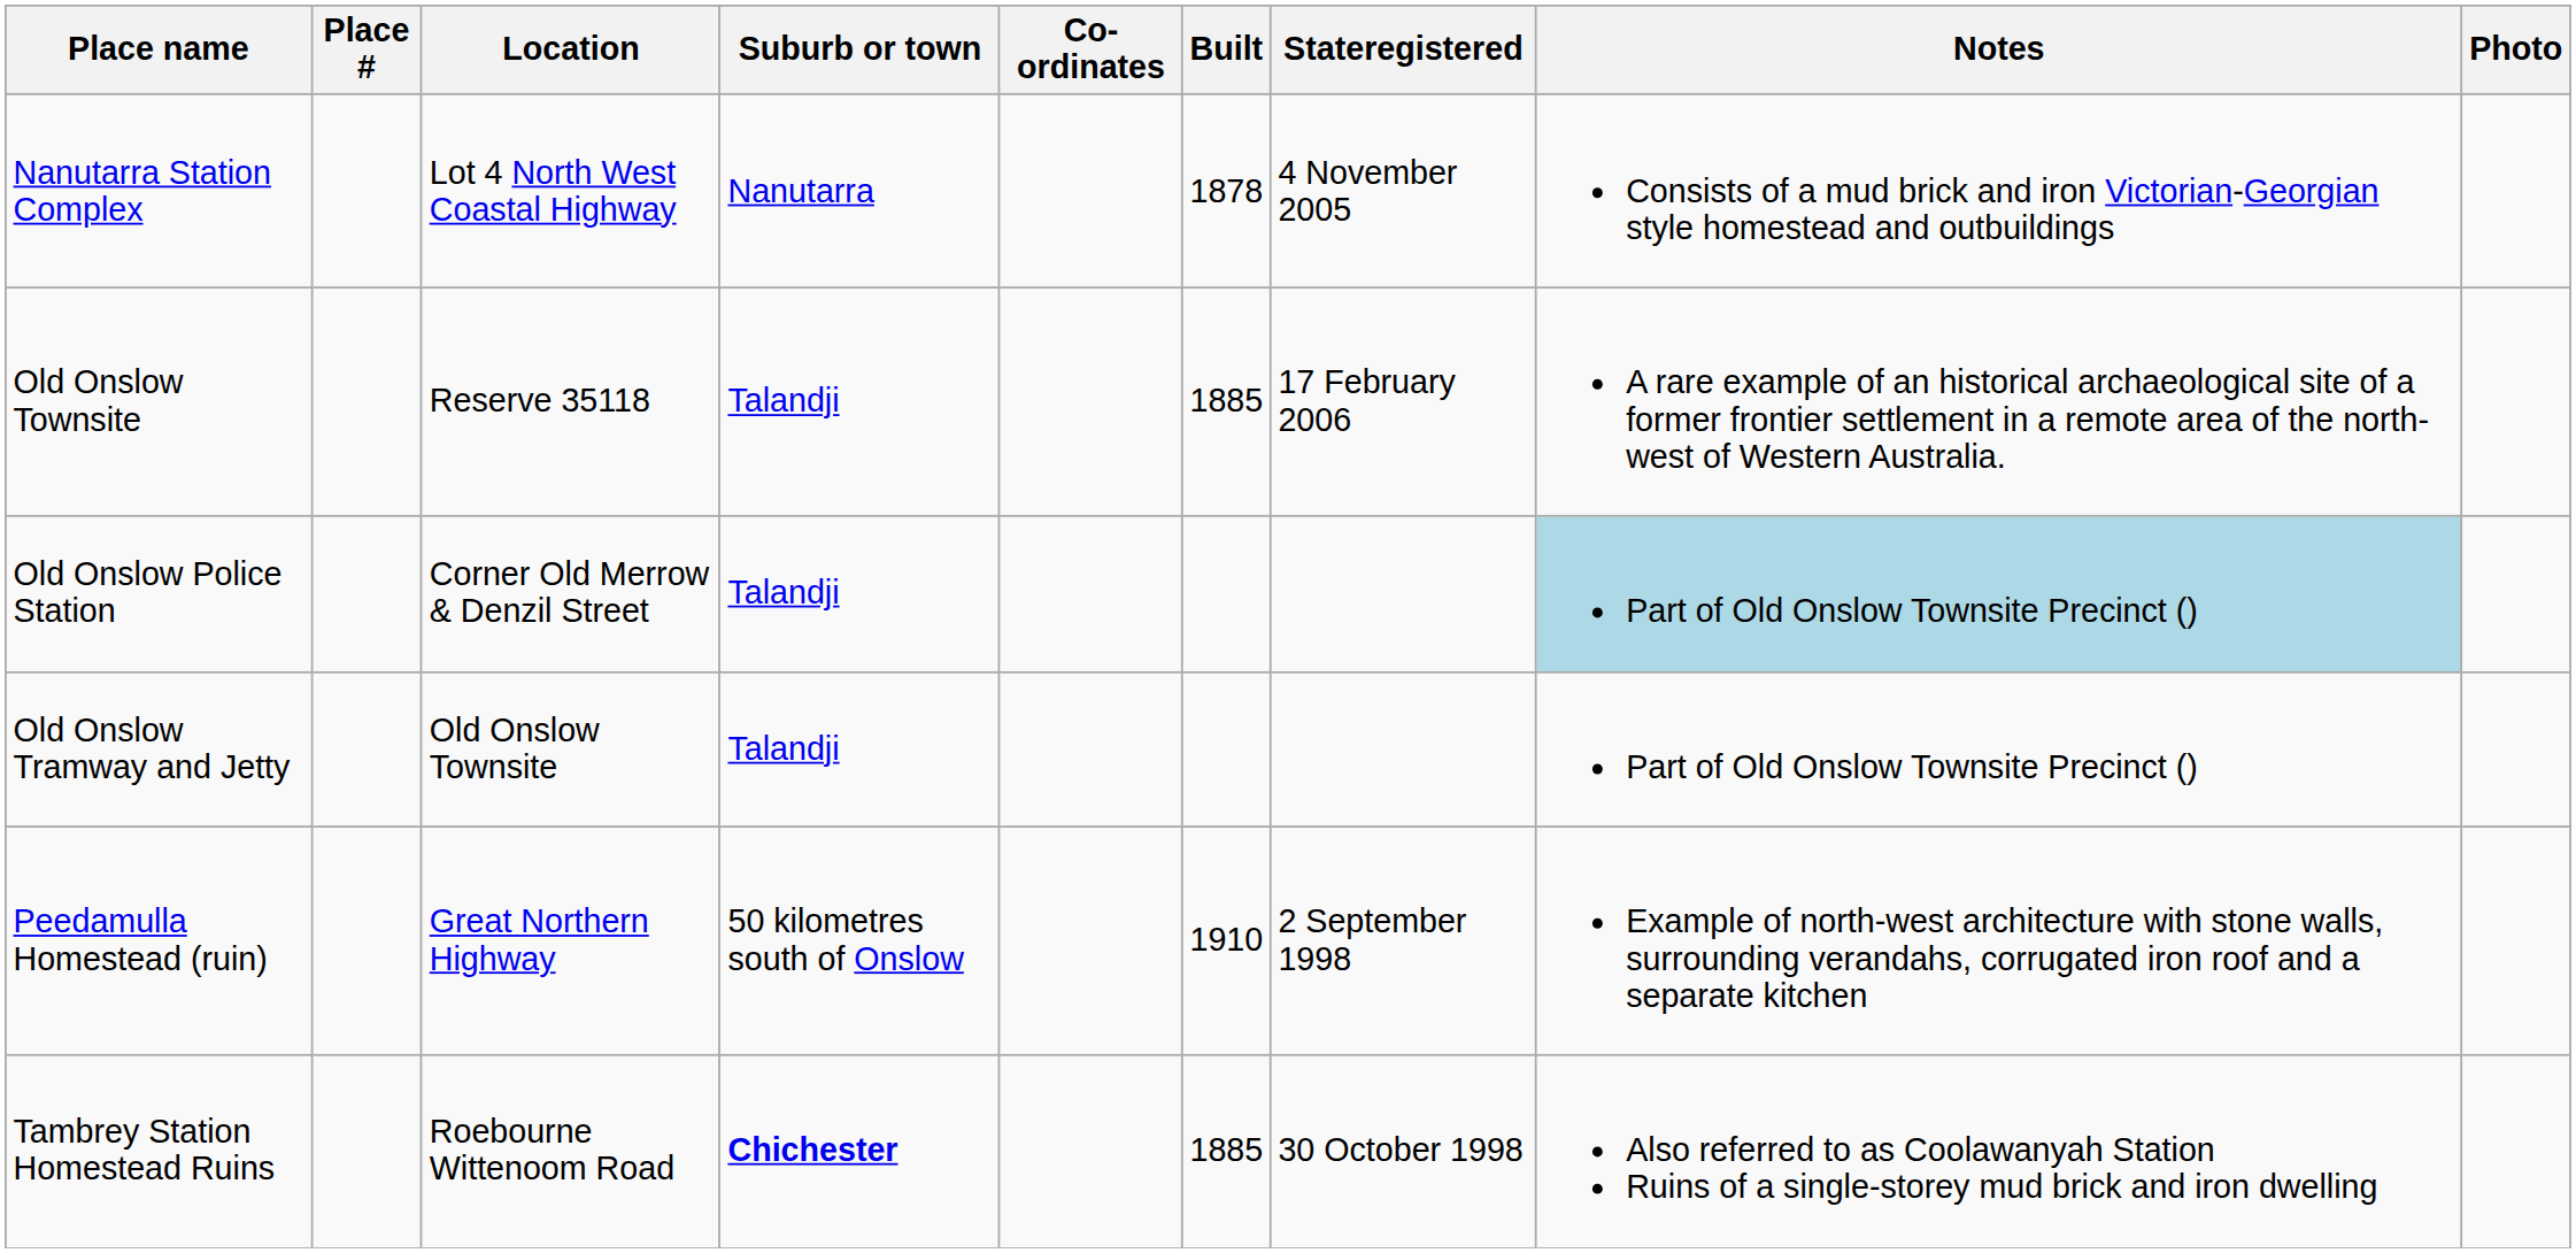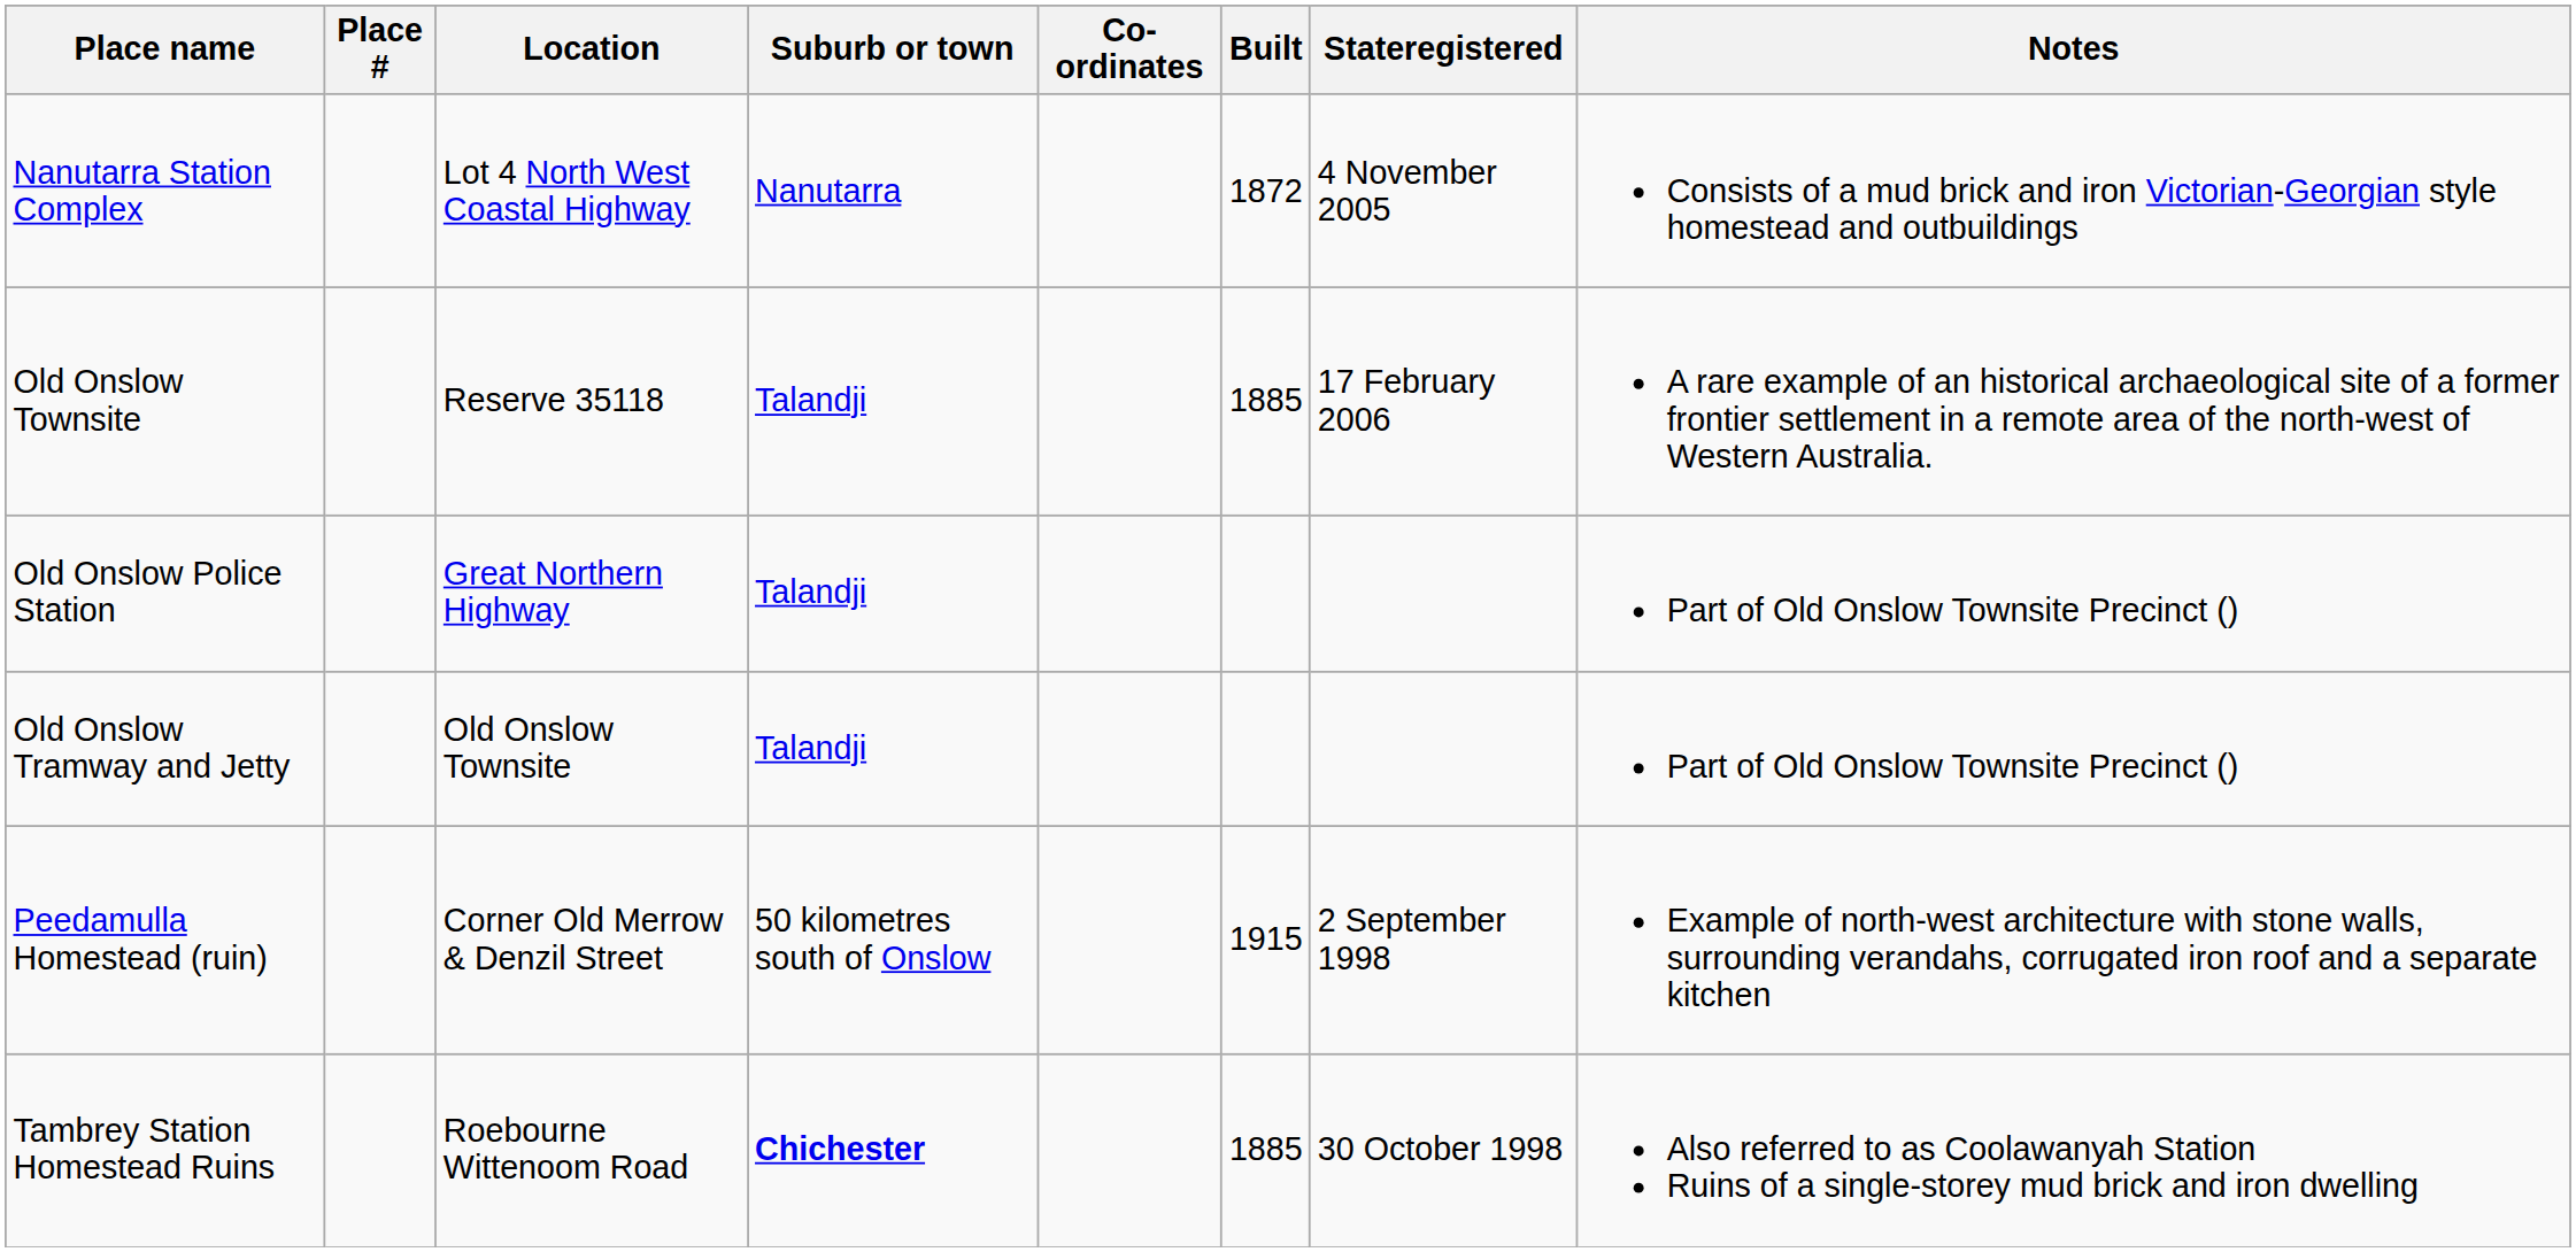 <table class="wikitable sortable">
 <tr>
 <th>Place name</th>
 <th>Place #</th>
 <th>Location</th>
 <th>Suburb or town</th>
 <th>Co-ordinates</th>
 <th>Built</th>
 <th>Stateregistered</th>
 <th class="unsortable">Notes</th>
-<th class="unsortable">Photo</th>
 </tr>
 <tr>
 <td><a href='#'>Nanutarra Station Complex</a></td>
 <td></td>
 <td>Lot 4 <a href='#'>North West Coastal Highway</a></td>
 <td><a href='#'>Nanutarra</a></td>
 <td></td>
-<td>1878</td>
+<td>1872</td>
 <td>4 November 2005</td>
 <td><br><ul><li>Consists of a mud brick and iron <a href='#'>Victorian</a>-<a href='#'>Georgian</a> style homestead and outbuildings</li></ul></td>
-<td></td>
 </tr>
 <tr>
 <td>Old Onslow Townsite</td>
 <td></td>
 <td>Reserve 35118</td>
 <td><a href='#'>Talandji</a></td>
 <td></td>
 <td>1885</td>
 <td>17 February 2006</td>
 <td><br><ul><li>A rare example of an historical archaeological site of a former frontier settlement in a remote area of the north-west of Western Australia.</li></ul></td>
-<td></td>
 </tr>
 <tr>
 <td>Old Onslow Police Station</td>
 <td></td>
-<td>Corner Old Merrow & Denzil Street</td>
+<td><a href='#'>Great Northern Highway</a></td>
 <td><a href='#'>Talandji</a></td>
 <td></td>
 <td></td>
 <td></td>
-<td style="background: lightblue;"><br><ul><li>Part of Old Onslow Townsite Precinct ()</li></ul></td>
-<td></td>
+<td><br><ul><li>Part of Old Onslow Townsite Precinct ()</li></ul></td>
 </tr>
 <tr>
 <td>Old Onslow Tramway and Jetty</td>
 <td></td>
 <td>Old Onslow Townsite</td>
 <td><a href='#'>Talandji</a></td>
 <td></td>
 <td></td>
 <td></td>
 <td><br><ul><li>Part of Old Onslow Townsite Precinct ()</li></ul></td>
-<td></td>
 </tr>
 <tr>
 <td><a href='#'>Peedamulla</a> Homestead (ruin)</td>
 <td></td>
-<td><a href='#'>Great Northern Highway</a></td>
+<td>Corner Old Merrow & Denzil Street</td>
 <td>50 kilometres south of <a href='#'>Onslow</a></td>
 <td></td>
-<td>1910</td>
+<td>1915</td>
 <td>2 September 1998</td>
 <td><br><ul><li>Example of north-west architecture with stone walls, surrounding verandahs, corrugated iron roof and a separate kitchen</li></ul></td>
-<td></td>
 </tr>
 <tr>
 <td>Tambrey Station Homestead Ruins</td>
 <td></td>
 <td>Roebourne Wittenoom Road</td>
 <td><strong><a href='#'>Chichester</a></strong></td>
 <td></td>
 <td>1885</td>
 <td>30 October 1998</td>
 <td><br><ul><li>Also referred to as Coolawanyah Station</li><li>Ruins of a single-storey mud brick and iron dwelling</li></ul></td>
-<td></td>
 </tr>
 </table>
